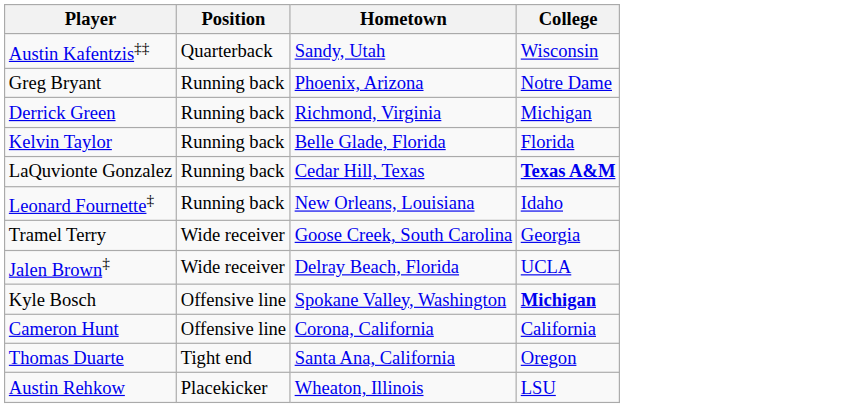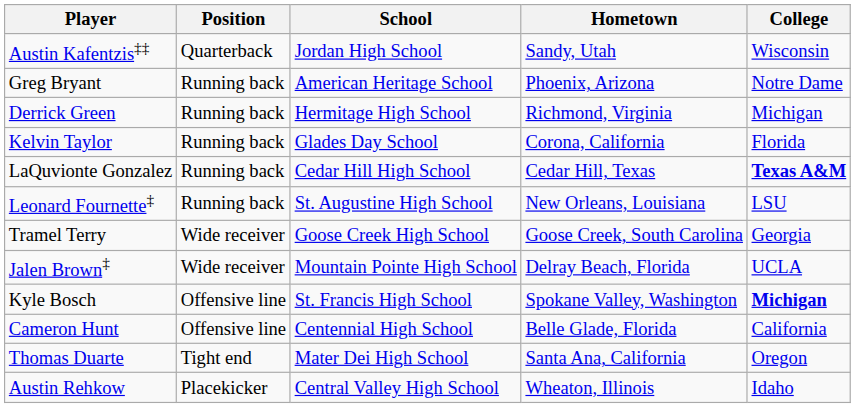 <table class="wikitable">
 <tr>
 <th>Player</th>
 <th>Position</th>
+<th>School</th>
 <th>Hometown</th>
 <th>College</th>
 </tr>
 <tr>
 <td><a href='#'>Austin Kafentzis</a><sup>‡‡</sup></td>
 <td>Quarterback</td>
+<td><a href='#'>Jordan High School</a></td>
 <td><a href='#'>Sandy, Utah</a></td>
 <td><a href='#'>Wisconsin</a></td>
 </tr>
 <tr>
 <td>Greg Bryant</td>
 <td>Running back</td>
+<td><a href='#'>American Heritage School</a></td>
 <td><a href='#'>Phoenix, Arizona</a></td>
 <td><a href='#'>Notre Dame</a></td>
 </tr>
 <tr>
 <td><a href='#'>Derrick Green</a></td>
 <td>Running back</td>
+<td><a href='#'>Hermitage High School</a></td>
 <td><a href='#'>Richmond, Virginia</a></td>
 <td><a href='#'>Michigan</a></td>
 </tr>
 <tr>
 <td><a href='#'>Kelvin Taylor</a></td>
 <td>Running back</td>
-<td><a href='#'>Belle Glade, Florida</a></td>
+<td><a href='#'>Glades Day School</a></td>
+<td><a href='#'>Corona, California</a></td>
 <td><a href='#'>Florida</a></td>
 </tr>
 <tr>
 <td>LaQuvionte Gonzalez</td>
 <td>Running back</td>
+<td><a href='#'>Cedar Hill High School</a></td>
 <td><a href='#'>Cedar Hill, Texas</a></td>
 <td><strong><a href='#'>Texas A&M</a></strong></td>
 </tr>
 <tr>
 <td><a href='#'>Leonard Fournette</a><sup>‡</sup></td>
 <td>Running back</td>
+<td><a href='#'>St. Augustine High School</a></td>
 <td><a href='#'>New Orleans, Louisiana</a></td>
-<td><a href='#'>Idaho</a></td>
+<td><a href='#'>LSU</a></td>
 </tr>
 <tr>
 <td>Tramel Terry</td>
 <td>Wide receiver</td>
+<td><a href='#'>Goose Creek High School</a></td>
 <td><a href='#'>Goose Creek, South Carolina</a></td>
 <td><a href='#'>Georgia</a></td>
 </tr>
 <tr>
 <td><a href='#'>Jalen Brown</a><sup>‡</sup></td>
 <td>Wide receiver</td>
+<td><a href='#'>Mountain Pointe High School</a></td>
 <td><a href='#'>Delray Beach, Florida</a></td>
 <td><a href='#'>UCLA</a></td>
 </tr>
 <tr>
 <td>Kyle Bosch</td>
 <td>Offensive line</td>
+<td><a href='#'>St. Francis High School</a></td>
 <td><a href='#'>Spokane Valley, Washington</a></td>
 <td><strong><a href='#'>Michigan</a></strong></td>
 </tr>
 <tr>
 <td><a href='#'>Cameron Hunt</a></td>
 <td>Offensive line</td>
-<td><a href='#'>Corona, California</a></td>
+<td><a href='#'>Centennial High School</a></td>
+<td><a href='#'>Belle Glade, Florida</a></td>
 <td><a href='#'>California</a></td>
 </tr>
 <tr>
 <td><a href='#'>Thomas Duarte</a></td>
 <td>Tight end</td>
+<td><a href='#'>Mater Dei High School</a></td>
 <td><a href='#'>Santa Ana, California</a></td>
 <td><a href='#'>Oregon</a></td>
 </tr>
 <tr>
 <td><a href='#'>Austin Rehkow</a></td>
 <td>Placekicker</td>
+<td><a href='#'>Central Valley High School</a></td>
 <td><a href='#'>Wheaton, Illinois</a></td>
-<td><a href='#'>LSU</a></td>
+<td><a href='#'>Idaho</a></td>
 </tr>
 </table>
